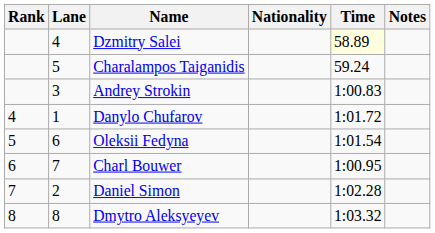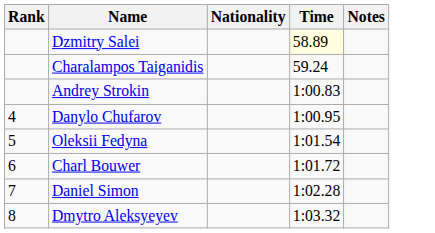 <table class="wikitable">
 <tr>
 <th>Rank</th>
-<th>Lane</th>
 <th>Name</th>
 <th>Nationality</th>
 <th>Time</th>
 <th>Notes</th>
 </tr>
 <tr>
 <td></td>
-<td>4</td>
 <td><a href='#'>Dzmitry Salei</a></td>
 <td></td>
 <td style="background: lightyellow;">58.89</td>
 <td></td>
 </tr>
 <tr>
 <td></td>
-<td>5</td>
 <td><a href='#'>Charalampos Taiganidis</a></td>
 <td></td>
 <td>59.24</td>
 <td></td>
 </tr>
 <tr>
 <td></td>
-<td>3</td>
 <td><a href='#'>Andrey Strokin</a></td>
 <td></td>
 <td>1:00.83</td>
 <td></td>
 </tr>
 <tr>
 <td>4</td>
-<td>1</td>
 <td><a href='#'>Danylo Chufarov</a></td>
 <td></td>
-<td>1:01.72</td>
+<td>1:00.95</td>
 <td></td>
 </tr>
 <tr>
 <td>5</td>
-<td>6</td>
 <td><a href='#'>Oleksii Fedyna</a></td>
 <td></td>
 <td>1:01.54</td>
 <td></td>
 </tr>
 <tr>
 <td>6</td>
-<td>7</td>
 <td><a href='#'>Charl Bouwer</a></td>
 <td></td>
-<td>1:00.95</td>
+<td>1:01.72</td>
 <td></td>
 </tr>
 <tr>
 <td>7</td>
-<td>2</td>
 <td><a href='#'>Daniel Simon</a></td>
 <td></td>
 <td>1:02.28</td>
 <td></td>
 </tr>
 <tr>
 <td>8</td>
-<td>8</td>
 <td><a href='#'>Dmytro Aleksyeyev</a></td>
 <td></td>
 <td>1:03.32</td>
 <td></td>
 </tr>
 </table>
